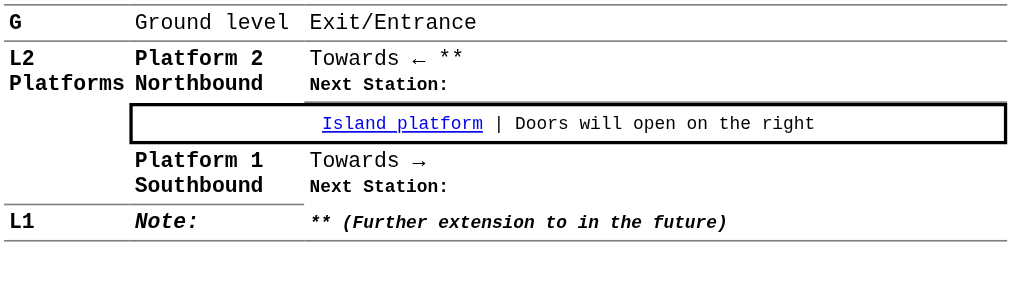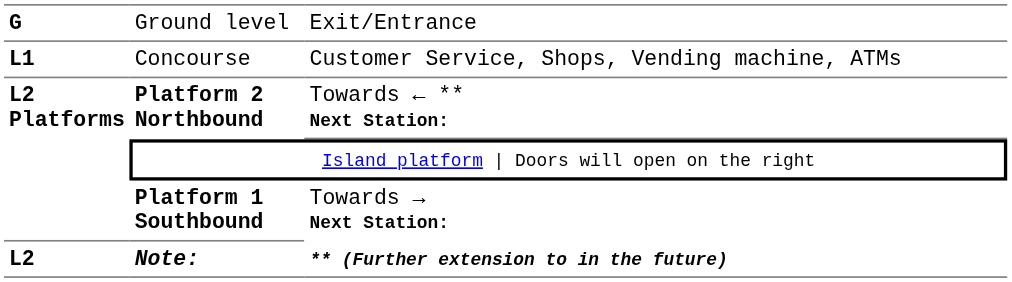 <table table border=0 cellspacing=0 cellpadding=3>
 <tr>
 <td style="border-top:solid 1px gray;border-bottom:solid 1px gray;" width=50 valign=top><strong>G</strong></td>
 <td style="border-top:solid 1px gray;border-bottom:solid 1px gray;" width=85 valign=top>Ground level</td>
 <td style="border-top:solid 1px gray;border-bottom:solid 1px gray;" width=400 valign=top>Exit/Entrance</td>
+</tr>
+<tr>
+<td style="border-bottom:solid 1px gray;"><strong>L1</strong></td>
+<td style="border-bottom:solid 1px gray;">Concourse</td>
+<td style="border-bottom:solid 1px gray;">Customer Service, Shops, Vending machine, ATMs</td>
 </tr>
 <tr>
 <td style="border-bottom:solid 1px gray;" width=50 rowspan=3 valign=top><strong>L2<br>Platforms</strong></td>
 <td style="border-bottom:solid 1px white;" width=85><span><strong>Platform 2</strong><br><strong>Northbound</strong></span></td>
 <td style="border-bottom:solid 1px gray;" width="400">Towards ←  **<br><small><strong>Next Station:</strong> </small></td>
 </tr>
 <tr>
 <td style="border-top:solid 2px black;border-right:solid 2px black;border-left:solid 2px black;border-bottom:solid 2px black;text-align:center;" colspan=2><small><a href='#'>Island platform</a> | Doors will open on the right </small></td>
 </tr>
 <tr>
 <td style="border-bottom:solid 1px gray;" width=50><span><strong>Platform 1</strong><br><strong>Southbound</strong></span></td>
 <td style="border-bottom:solid 1px white;" width=400>Towards → <br><small><strong>Next Station:</strong> </small></td>
 </tr>
 <tr>
-<td style="border-bottom:solid 1px gray;"><strong>L1</strong></td>
+<td style="border-bottom:solid 1px gray;" width="50" valign="top"><strong>L2</strong></td>
 <td style="border-bottom:solid 1px gray;" width="100" valign="top"><strong><em>Note:</em></strong></td>
 <td style="border-bottom:solid 1px gray;" width="420" valign="top"><strong><em><small>** (Further extension to  in the future)</small></em></strong></td>
 </tr>
 <tr>
 </tr>
 </table>
